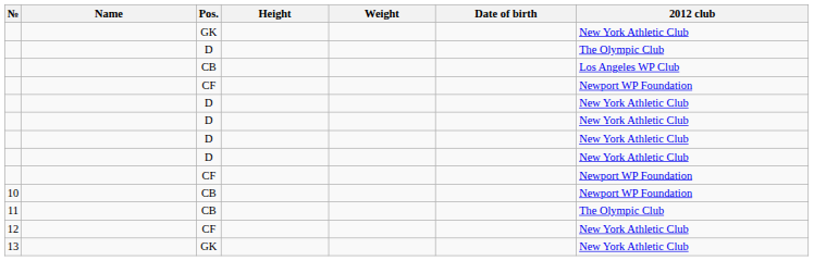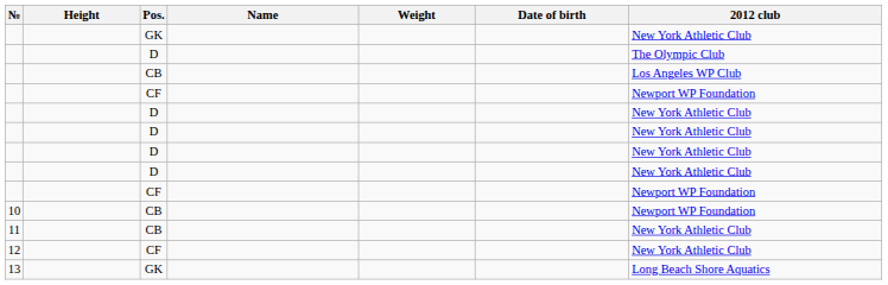 <table class="wikitable sortable" style="font-size:100%; text-align:center;">
 <tr>
 <th>№</th>
+<th style="width:9em">Height</th>
+<th>Pos.</th>
 <th style="width:15em">Name</th>
-<th>Pos.</th>
-<th style="width:9em">Height</th>
 <th style="width:9em">Weight</th>
 <th style="width:12em">Date of birth</th>
 <th style="width:20em">2012 club</th>
 </tr>
 <tr>
 <td></td>
+<td></td>
+<td>GK</td>
 <td style="text-align:left;"></td>
-<td>GK</td>
-<td></td>
 <td></td>
 <td style="text-align:right;"></td>
 <td style="text-align:left;"> <a href='#'>New York Athletic Club</a></td>
 </tr>
 <tr>
 <td></td>
+<td></td>
+<td>D</td>
 <td style="text-align:left;"></td>
-<td>D</td>
-<td></td>
 <td></td>
 <td style="text-align:right;"></td>
 <td style="text-align:left;"> <a href='#'>The Olympic Club</a></td>
 </tr>
 <tr>
 <td></td>
+<td></td>
+<td>CB</td>
 <td style="text-align:left;"></td>
-<td>CB</td>
-<td></td>
 <td></td>
 <td style="text-align:right;"></td>
 <td style="text-align:left;"> <a href='#'>Los Angeles WP Club</a></td>
 </tr>
 <tr>
 <td></td>
+<td></td>
+<td>CF</td>
 <td style="text-align:left;"></td>
-<td>CF</td>
-<td></td>
 <td></td>
 <td style="text-align:right;"></td>
 <td style="text-align:left;"> <a href='#'>Newport WP Foundation</a></td>
 </tr>
 <tr>
 <td></td>
+<td></td>
+<td>D</td>
 <td style="text-align:left;"></td>
-<td>D</td>
-<td></td>
 <td></td>
 <td style="text-align:right;"></td>
 <td style="text-align:left;"> <a href='#'>New York Athletic Club</a></td>
 </tr>
 <tr>
 <td></td>
+<td></td>
+<td>D</td>
 <td style="text-align:left;"></td>
-<td>D</td>
-<td></td>
 <td></td>
 <td style="text-align:right;"></td>
 <td style="text-align:left;"> <a href='#'>New York Athletic Club</a></td>
 </tr>
 <tr>
 <td></td>
+<td></td>
+<td>D</td>
 <td style="text-align:left;"></td>
-<td>D</td>
-<td></td>
 <td></td>
 <td style="text-align:right;"></td>
 <td style="text-align:left;"> <a href='#'>New York Athletic Club</a></td>
 </tr>
 <tr>
 <td></td>
+<td></td>
+<td>D</td>
 <td style="text-align:left;"></td>
-<td>D</td>
-<td></td>
 <td></td>
 <td style="text-align:right;"></td>
 <td style="text-align:left;"> <a href='#'>New York Athletic Club</a></td>
 </tr>
 <tr>
 <td></td>
+<td></td>
+<td>CF</td>
 <td style="text-align:left;"></td>
-<td>CF</td>
-<td></td>
 <td></td>
 <td style="text-align:right;"></td>
 <td style="text-align:left;"> <a href='#'>Newport WP Foundation</a></td>
 </tr>
 <tr>
 <td>10</td>
+<td></td>
+<td>CB</td>
 <td style="text-align:left;"></td>
-<td>CB</td>
-<td></td>
 <td></td>
 <td style="text-align:right;"></td>
 <td style="text-align:left;"> <a href='#'>Newport WP Foundation</a></td>
 </tr>
 <tr>
 <td>11</td>
+<td></td>
+<td>CB</td>
 <td style="text-align:left;"></td>
-<td>CB</td>
-<td></td>
 <td></td>
 <td style="text-align:right;"></td>
-<td style="text-align:left;"> <a href='#'>The Olympic Club</a></td>
+<td style="text-align:left;"> <a href='#'>New York Athletic Club</a></td>
 </tr>
 <tr>
 <td>12</td>
+<td></td>
+<td>CF</td>
 <td style="text-align:left;"></td>
-<td>CF</td>
-<td></td>
 <td></td>
 <td style="text-align:right;"></td>
 <td style="text-align:left;"> <a href='#'>New York Athletic Club</a></td>
 </tr>
 <tr>
 <td>13</td>
+<td></td>
+<td>GK</td>
 <td style="text-align:left;"></td>
-<td>GK</td>
-<td></td>
 <td></td>
 <td style="text-align:right;"></td>
-<td style="text-align:left;"> <a href='#'>New York Athletic Club</a></td>
+<td style="text-align:left;"> <a href='#'>Long Beach Shore Aquatics</a></td>
 </tr>
 </table>
